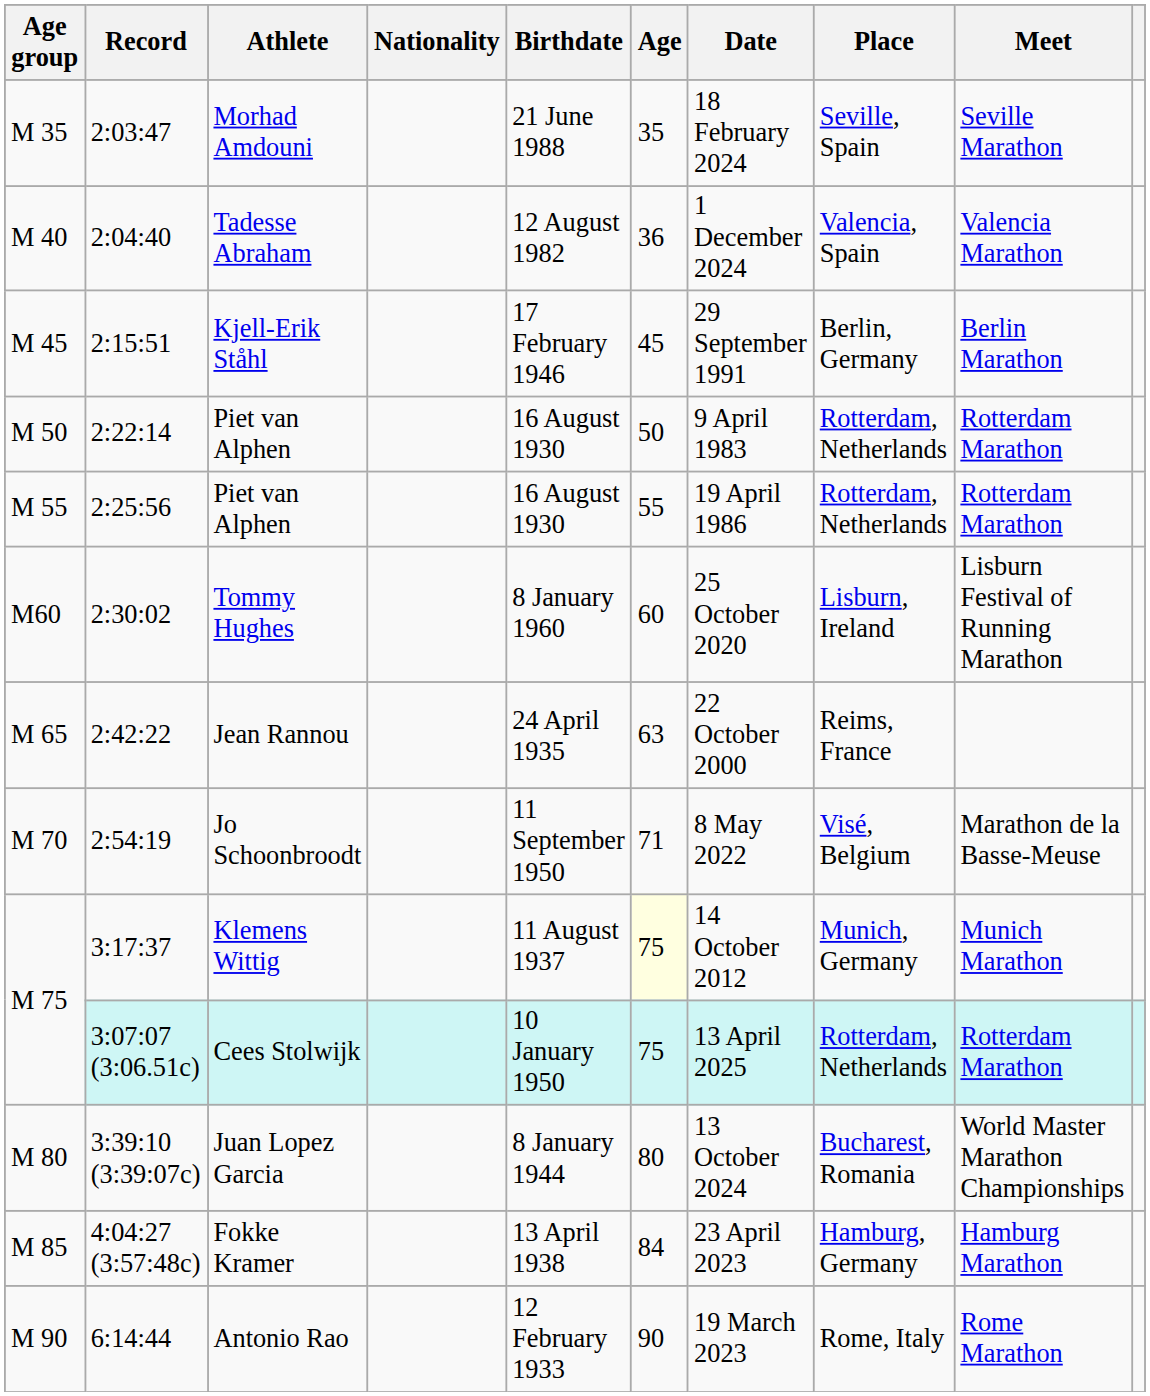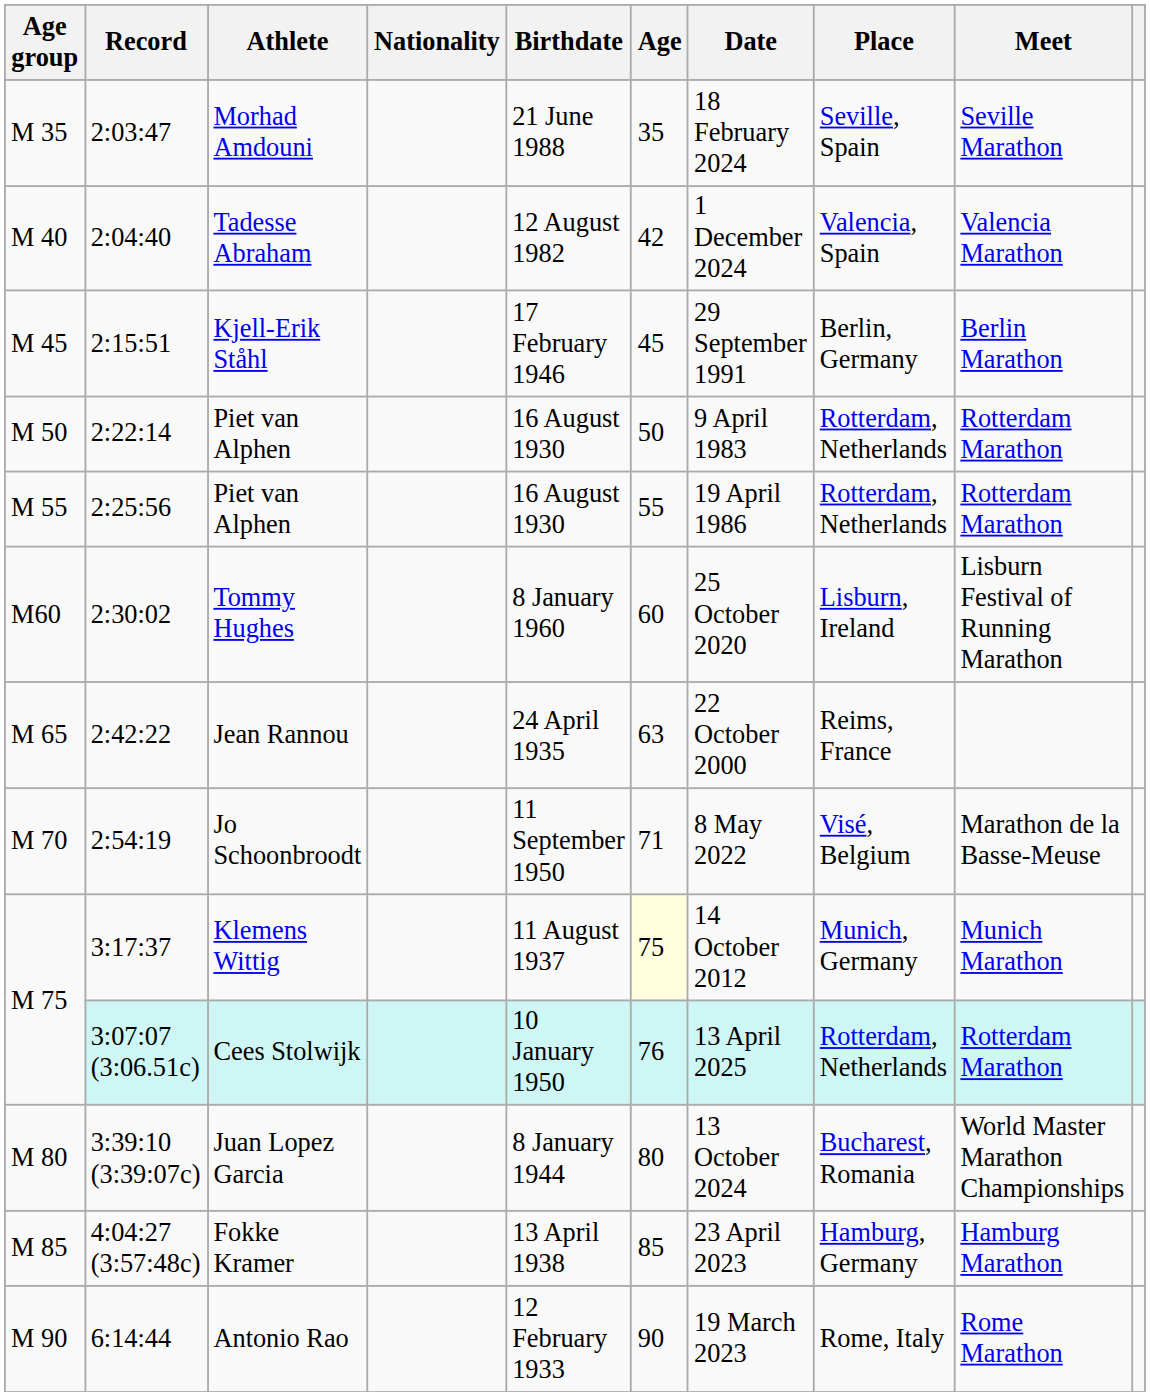 <table class="wikitable" style="font-size:90%; width: 100%;">
 <tr>
 <th>Age group</th>
 <th>Record</th>
 <th>Athlete</th>
 <th>Nationality</th>
 <th>Birthdate</th>
 <th>Age</th>
 <th>Date</th>
 <th>Place</th>
 <th>Meet</th>
 <th></th>
 </tr>
 <tr>
 <td>M 35</td>
 <td>2:03:47</td>
 <td><a href='#'>Morhad Amdouni</a></td>
 <td></td>
 <td>21 June 1988</td>
 <td>35</td>
 <td>18 February 2024</td>
 <td><a href='#'>Seville</a>, Spain</td>
 <td><a href='#'>Seville Marathon</a></td>
 <td></td>
 </tr>
 <tr>
 <td>M 40</td>
 <td>2:04:40</td>
 <td><a href='#'>Tadesse Abraham</a></td>
 <td></td>
 <td>12 August 1982</td>
-<td>36</td>
+<td>42</td>
 <td>1 December 2024</td>
 <td><a href='#'>Valencia</a>, Spain</td>
 <td><a href='#'>Valencia Marathon</a></td>
 <td></td>
 </tr>
 <tr>
 <td>M 45</td>
 <td>2:15:51</td>
 <td><a href='#'>Kjell-Erik Ståhl</a></td>
 <td></td>
 <td>17 February 1946</td>
 <td>45</td>
 <td>29 September 1991</td>
 <td>Berlin, Germany</td>
 <td><a href='#'>Berlin Marathon</a></td>
 <td></td>
 </tr>
 <tr>
 <td>M 50</td>
 <td>2:22:14</td>
 <td>Piet van Alphen</td>
 <td></td>
 <td>16 August 1930</td>
 <td>50</td>
 <td>9 April 1983</td>
 <td><a href='#'>Rotterdam</a>, Netherlands</td>
 <td><a href='#'>Rotterdam Marathon</a></td>
 <td></td>
 </tr>
 <tr>
 <td>M 55</td>
 <td>2:25:56</td>
 <td>Piet van Alphen</td>
 <td></td>
 <td>16 August 1930</td>
 <td>55</td>
 <td>19 April 1986</td>
 <td><a href='#'>Rotterdam</a>, Netherlands</td>
 <td><a href='#'>Rotterdam Marathon</a></td>
 <td></td>
 </tr>
 <tr>
 <td>M60</td>
 <td>2:30:02</td>
 <td><a href='#'>Tommy Hughes</a></td>
 <td></td>
 <td>8 January 1960</td>
 <td>60</td>
 <td>25 October 2020</td>
 <td><a href='#'>Lisburn</a>, Ireland</td>
 <td>Lisburn Festival of Running Marathon</td>
 <td></td>
 </tr>
 <tr>
 <td>M 65</td>
 <td>2:42:22</td>
 <td>Jean Rannou</td>
 <td></td>
 <td>24 April 1935</td>
 <td>63</td>
 <td>22 October 2000</td>
 <td>Reims, France</td>
 <td></td>
 <td></td>
 </tr>
 <tr>
 <td>M 70</td>
 <td>2:54:19</td>
 <td>Jo Schoonbroodt</td>
 <td></td>
 <td>11 September 1950</td>
 <td>71</td>
 <td>8 May 2022</td>
 <td><a href='#'>Visé</a>, Belgium</td>
 <td>Marathon de la Basse-Meuse</td>
 <td></td>
 </tr>
 <tr>
 <td rowspan=2>M 75</td>
 <td>3:17:37</td>
 <td><a href='#'>Klemens Wittig</a></td>
 <td></td>
 <td>11 August 1937</td>
 <td style="background: lightyellow;">75</td>
 <td>14 October 2012</td>
 <td><a href='#'>Munich</a>, Germany</td>
 <td><a href='#'>Munich Marathon</a></td>
 <td></td>
 </tr>
 <tr style="background:#cef6f5;">
 <td>3:07:07 (3:06.51c)</td>
 <td>Cees Stolwijk</td>
 <td></td>
 <td>10 January 1950</td>
-<td>75</td>
+<td>76</td>
 <td>13 April 2025</td>
 <td><a href='#'>Rotterdam</a>, Netherlands</td>
 <td><a href='#'>Rotterdam Marathon</a></td>
 <td></td>
 </tr>
 <tr>
 <td>M 80</td>
 <td>3:39:10 (3:39:07c)</td>
 <td>Juan Lopez Garcia</td>
 <td></td>
 <td>8 January 1944</td>
 <td>80</td>
 <td>13 October 2024</td>
 <td><a href='#'>Bucharest</a>, Romania</td>
 <td>World Master Marathon Championships</td>
 <td></td>
 </tr>
 <tr>
 <td>M 85</td>
 <td>4:04:27 (3:57:48c)</td>
 <td>Fokke Kramer</td>
 <td></td>
 <td>13 April 1938</td>
-<td>84</td>
+<td>85</td>
 <td>23 April 2023</td>
 <td><a href='#'>Hamburg</a>, Germany</td>
 <td><a href='#'>Hamburg Marathon</a></td>
 <td></td>
 </tr>
 <tr>
 <td>M 90</td>
 <td>6:14:44</td>
 <td>Antonio Rao</td>
 <td></td>
 <td>12 February 1933</td>
 <td>90</td>
 <td>19 March 2023</td>
 <td>Rome, Italy</td>
 <td><a href='#'>Rome Marathon</a></td>
 <td></td>
 </tr>
 </table>
